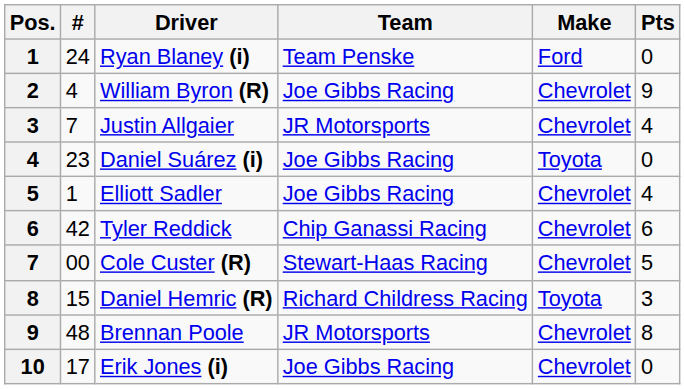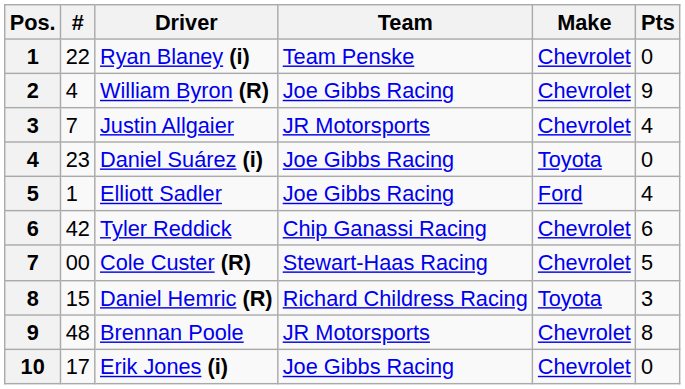 <table class="wikitable" style="font-size:95%">
 <tr>
 <th>Pos.</th>
 <th>#</th>
 <th>Driver</th>
 <th>Team</th>
 <th>Make</th>
 <th>Pts</th>
 </tr>
 <tr>
 <th>1</th>
-<td>24</td>
+<td>22</td>
 <td><a href='#'>Ryan Blaney</a> <strong>(i)</strong></td>
 <td><a href='#'>Team Penske</a></td>
-<td><a href='#'>Ford</a></td>
+<td><a href='#'>Chevrolet</a></td>
 <td>0</td>
 </tr>
 <tr>
 <th>2</th>
 <td>4</td>
 <td><a href='#'>William Byron</a> <strong>(R)</strong></td>
 <td><a href='#'>Joe Gibbs Racing</a></td>
 <td><a href='#'>Chevrolet</a></td>
 <td>9</td>
 </tr>
 <tr>
 <th>3</th>
 <td>7</td>
 <td><a href='#'>Justin Allgaier</a></td>
 <td><a href='#'>JR Motorsports</a></td>
 <td><a href='#'>Chevrolet</a></td>
 <td>4</td>
 </tr>
 <tr>
 <th>4</th>
 <td>23</td>
 <td><a href='#'>Daniel Suárez</a> <strong>(i)</strong></td>
 <td><a href='#'>Joe Gibbs Racing</a></td>
 <td><a href='#'>Toyota</a></td>
 <td>0</td>
 </tr>
 <tr>
 <th>5</th>
 <td>1</td>
 <td><a href='#'>Elliott Sadler</a></td>
 <td><a href='#'>Joe Gibbs Racing</a></td>
-<td><a href='#'>Chevrolet</a></td>
+<td><a href='#'>Ford</a></td>
 <td>4</td>
 </tr>
 <tr>
 <th>6</th>
 <td>42</td>
 <td><a href='#'>Tyler Reddick</a></td>
 <td><a href='#'>Chip Ganassi Racing</a></td>
 <td><a href='#'>Chevrolet</a></td>
 <td>6</td>
 </tr>
 <tr>
 <th>7</th>
 <td>00</td>
 <td><a href='#'>Cole Custer</a> <strong>(R)</strong></td>
 <td><a href='#'>Stewart-Haas Racing</a></td>
 <td><a href='#'>Chevrolet</a></td>
 <td>5</td>
 </tr>
 <tr>
 <th>8</th>
 <td>15</td>
 <td><a href='#'>Daniel Hemric</a> <strong>(R)</strong></td>
 <td><a href='#'>Richard Childress Racing</a></td>
 <td><a href='#'>Toyota</a></td>
 <td>3</td>
 </tr>
 <tr>
 <th>9</th>
 <td>48</td>
 <td><a href='#'>Brennan Poole</a></td>
 <td><a href='#'>JR Motorsports</a></td>
 <td><a href='#'>Chevrolet</a></td>
 <td>8</td>
 </tr>
 <tr>
 <th>10</th>
 <td>17</td>
 <td><a href='#'>Erik Jones</a> <strong>(i)</strong></td>
 <td><a href='#'>Joe Gibbs Racing</a></td>
 <td><a href='#'>Chevrolet</a></td>
 <td>0</td>
 </tr>
 </table>
